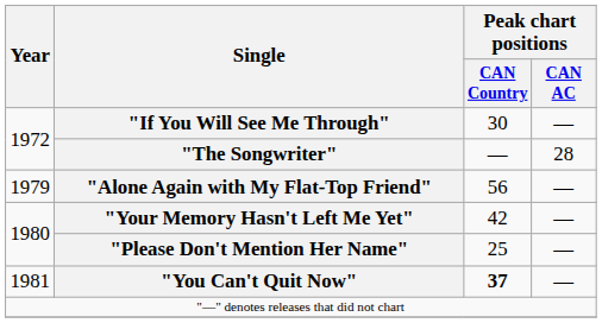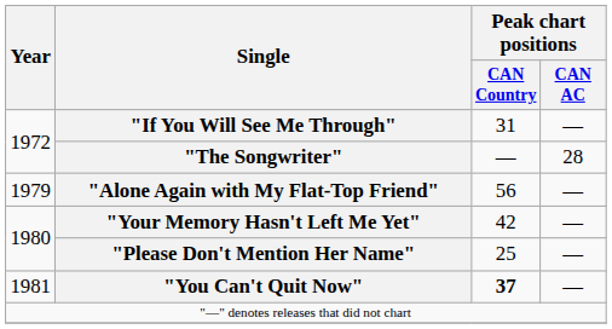 <table class="wikitable plainrowheaders" style="text-align:center;">
 <tr>
 <th rowspan="2">Year</th>
 <th rowspan="2" style="width:20em;">Single</th>
 <th colspan="2">Peak chart<br>positions</th>
 </tr>
 <tr style="font-size:smaller;">
 <th width="45"><a href='#'>CAN Country</a><br></th>
 <th width="45"><a href='#'>CAN AC</a><br></th>
 </tr>
 <tr>
 <td rowspan="2">1972</td>
 <th scope="row">"If You Will See Me Through"</th>
-<td>30</td>
+<td>31</td>
 <td>—</td>
 </tr>
 <tr>
 <th scope="row">"The Songwriter"</th>
 <td>—</td>
 <td>28</td>
 </tr>
 <tr>
 <td>1979</td>
 <th scope="row">"Alone Again with My Flat-Top Friend"</th>
 <td>56</td>
 <td>—</td>
 </tr>
 <tr>
 <td rowspan="2">1980</td>
 <th scope="row">"Your Memory Hasn't Left Me Yet"</th>
 <td>42</td>
 <td>—</td>
 </tr>
 <tr>
 <th scope="row">"Please Don't Mention Her Name"</th>
 <td>25</td>
 <td>—</td>
 </tr>
 <tr>
 <td>1981</td>
 <th scope="row">"You Can't Quit Now"</th>
 <td><strong>37</strong></td>
 <td>—</td>
 </tr>
 <tr>
 <td colspan="4" style="font-size:8pt">"—" denotes releases that did not chart</td>
 </tr>
 <tr>
 </tr>
 </table>
